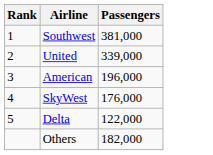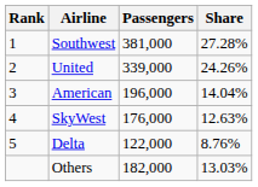 <table class="wikitable sortable" style="font-size: 95%">
 <tr>
 <th>Rank</th>
 <th>Airline</th>
 <th>Passengers</th>
+<th>Share</th>
 </tr>
 <tr>
 <td>1</td>
 <td><a href='#'>Southwest</a></td>
 <td>381,000</td>
+<td>27.28%</td>
 </tr>
 <tr>
 <td>2</td>
 <td><a href='#'>United</a></td>
 <td>339,000</td>
+<td>24.26%</td>
 </tr>
 <tr>
 <td>3</td>
 <td><a href='#'>American</a></td>
 <td>196,000</td>
+<td>14.04%</td>
 </tr>
 <tr>
 <td>4</td>
 <td><a href='#'>SkyWest</a></td>
 <td>176,000</td>
+<td>12.63%</td>
 </tr>
 <tr>
 <td>5</td>
 <td><a href='#'>Delta</a></td>
 <td>122,000</td>
+<td>8.76%</td>
 </tr>
 <tr>
 <td></td>
 <td>Others</td>
 <td>182,000</td>
+<td>13.03%</td>
 </tr>
 </table>
